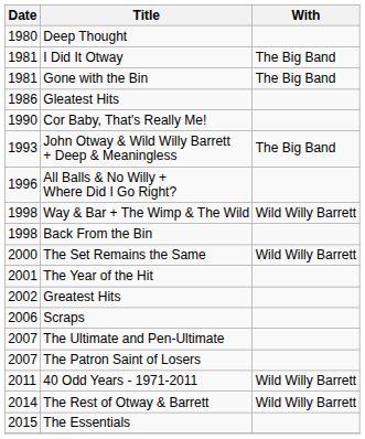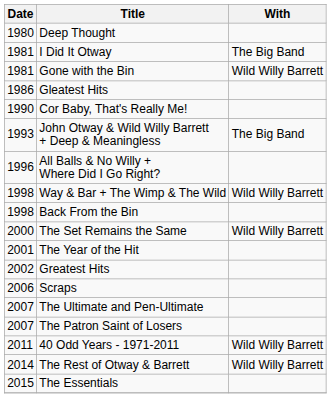 <table class="wikitable">
 <tr>
 <th>Date</th>
 <th>Title</th>
 <th>With</th>
 </tr>
 <tr>
 <td>1980</td>
 <td>Deep Thought</td>
 <td></td>
 </tr>
 <tr>
 <td>1981</td>
 <td>I Did It Otway</td>
 <td>The Big Band</td>
 </tr>
 <tr>
 <td>1981</td>
 <td>Gone with the Bin</td>
-<td>The Big Band</td>
+<td>Wild Willy Barrett</td>
 </tr>
 <tr>
 <td>1986</td>
 <td>Gleatest Hits</td>
 <td></td>
 </tr>
 <tr>
 <td>1990</td>
 <td>Cor Baby, That's Really Me!</td>
 <td></td>
 </tr>
 <tr>
 <td>1993</td>
 <td>John Otway & Wild Willy Barrett <br>+ Deep & Meaningless</td>
 <td>The Big Band</td>
 </tr>
 <tr>
 <td>1996</td>
 <td>All Balls & No Willy +<br> Where Did I Go Right?</td>
 <td></td>
 </tr>
 <tr>
 <td>1998</td>
 <td>Way & Bar + The Wimp & The Wild</td>
 <td>Wild Willy Barrett</td>
 </tr>
 <tr>
 <td>1998</td>
 <td>Back From the Bin</td>
 <td></td>
 </tr>
 <tr>
 <td>2000</td>
 <td>The Set Remains the Same</td>
 <td>Wild Willy Barrett</td>
 </tr>
 <tr>
 <td>2001</td>
 <td>The Year of the Hit</td>
 <td></td>
 </tr>
 <tr>
 <td>2002</td>
 <td>Greatest Hits</td>
 <td></td>
 </tr>
 <tr>
 <td>2006</td>
 <td>Scraps</td>
 <td></td>
 </tr>
 <tr>
 <td>2007</td>
 <td>The Ultimate and Pen-Ultimate</td>
 <td></td>
 </tr>
 <tr>
 <td>2007</td>
 <td>The Patron Saint of Losers</td>
 <td></td>
 </tr>
 <tr>
 <td>2011</td>
 <td>40 Odd Years - 1971-2011</td>
 <td>Wild Willy Barrett</td>
 </tr>
 <tr>
 <td>2014</td>
 <td>The Rest of Otway & Barrett</td>
 <td>Wild Willy Barrett</td>
 </tr>
 <tr>
 <td>2015</td>
 <td>The Essentials</td>
 <td></td>
 </tr>
 <tr>
 </tr>
 </table>
